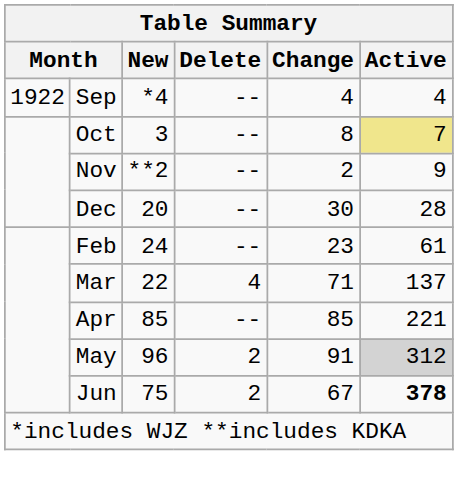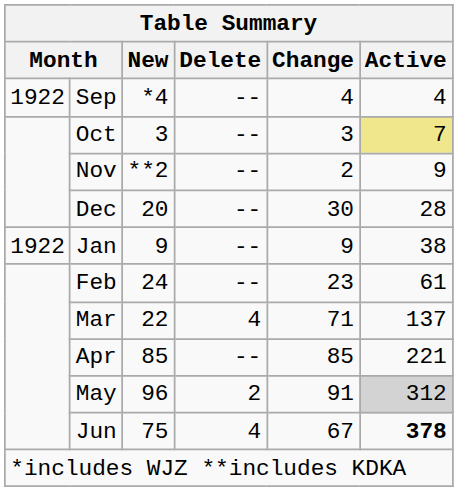 <table class="wikitable">
 <tr>
 <th colspan=6>Table Summary</th>
 </tr>
 <tr>
 <th colspan=2>Month</th>
 <th>New</th>
 <th>Delete</th>
 <th>Change</th>
 <th>Active</th>
 </tr>
 <tr>
 <td>1922</td>
 <td>Sep</td>
 <td style="text-align: right;">*4</td>
 <td style="text-align: right;">--</td>
 <td style="text-align: right;">4</td>
 <td style="text-align: right;">4</td>
 </tr>
 <tr>
 <td rowspan=3> </td>
 <td>Oct</td>
 <td style="text-align: right;">3</td>
 <td style="text-align: right;">--</td>
-<td style="text-align: right;">8</td>
+<td style="text-align: right;">3</td>
 <td style="background: khaki; text-align: right;">7</td>
 </tr>
 <tr>
 <td>Nov</td>
 <td style="text-align: right;">**2</td>
 <td style="text-align: right;">--</td>
 <td style="text-align: right;">2</td>
 <td style="text-align: right;">9</td>
 </tr>
 <tr>
 <td>Dec</td>
 <td style="text-align: right;">20</td>
 <td style="text-align: right;">--</td>
 <td style="text-align: right;">30</td>
 <td style="text-align: right;">28</td>
+</tr>
+<tr>
+<td>1922</td>
+<td>Jan</td>
+<td style="text-align: right;">9</td>
+<td style="text-align: right;">--</td>
+<td style="text-align: right;">9</td>
+<td style="text-align: right;">38</td>
 </tr>
 <tr>
 <td rowspan=5> </td>
 <td>Feb</td>
 <td style="text-align: right;">24</td>
 <td style="text-align: right;">--</td>
 <td style="text-align: right;">23</td>
 <td style="text-align: right;">61</td>
 </tr>
 <tr>
 <td>Mar</td>
 <td style="text-align: right;">22</td>
 <td style="text-align: right;">4</td>
 <td style="text-align: right;">71</td>
 <td style="text-align: right;">137</td>
 </tr>
 <tr>
 <td>Apr</td>
 <td style="text-align: right;">85</td>
 <td style="text-align: right;">--</td>
 <td style="text-align: right;">85</td>
 <td style="text-align: right;">221</td>
 </tr>
 <tr>
 <td>May</td>
 <td style="text-align: right;">96</td>
 <td style="text-align: right;">2</td>
 <td style="text-align: right;">91</td>
 <td style="background: lightgrey; text-align: right;">312</td>
 </tr>
 <tr>
 <td>Jun</td>
 <td style="text-align: right;">75</td>
-<td style="text-align: right;">2</td>
+<td style="text-align: right;">4</td>
 <td style="text-align: right;">67</td>
 <td style="text-align: right;"><strong>378</strong></td>
 </tr>
 <tr>
 <td colspan=6>*includes WJZ **includes KDKA</td>
 </tr>
 </table>
